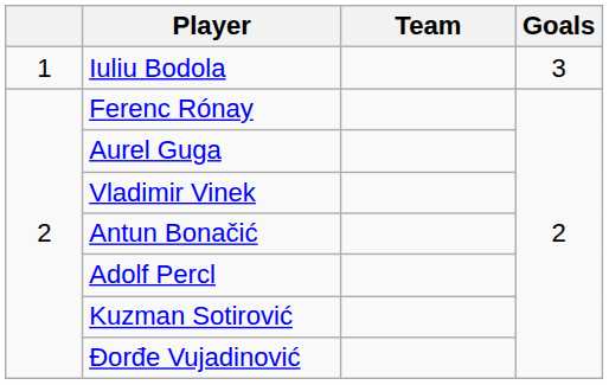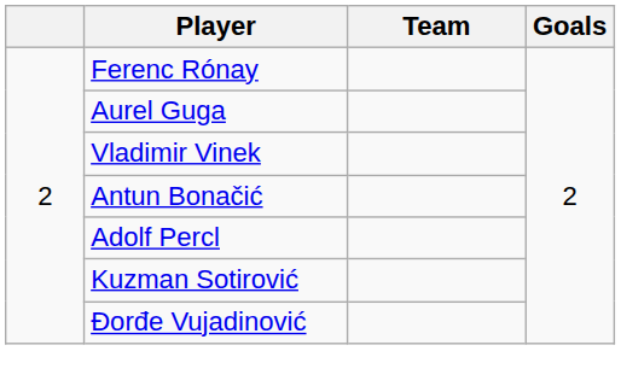 <table class="wikitable" style="text-align: center;">
 <tr>
 <th style="width: 40px;"></th>
 <th style="width: 150px;">Player</th>
 <th style="width: 100px;">Team</th>
 <th style="width: 45px;">Goals</th>
-</tr>
-<tr>
-<td>1</td>
-<td style="text-align: left;"><a href='#'>Iuliu Bodola</a></td>
-<td style="text-align: left;"></td>
-<td>3</td>
 </tr>
 <tr>
 <td rowspan="7">2</td>
 <td style="text-align: left;"><a href='#'>Ferenc Rónay</a></td>
 <td style="text-align: left;"></td>
 <td rowspan="7">2</td>
 </tr>
 <tr>
 <td style="text-align: left;"><a href='#'>Aurel Guga</a></td>
 <td style="text-align: left;"></td>
 </tr>
 <tr>
 <td style="text-align: left;"><a href='#'>Vladimir Vinek</a></td>
 <td style="text-align: left;"></td>
 </tr>
 <tr>
 <td style="text-align: left;"><a href='#'>Antun Bonačić</a></td>
 <td style="text-align: left;"></td>
 </tr>
 <tr>
 <td style="text-align: left;"><a href='#'>Adolf Percl</a></td>
 <td style="text-align: left;"></td>
 </tr>
 <tr>
 <td style="text-align: left;"><a href='#'>Kuzman Sotirović</a></td>
 <td style="text-align: left;"></td>
 </tr>
 <tr>
 <td style="text-align: left;"><a href='#'>Đorđe Vujadinović</a></td>
 <td style="text-align: left;"></td>
 </tr>
 </table>
